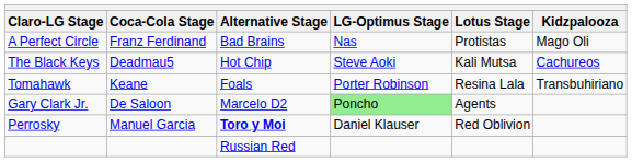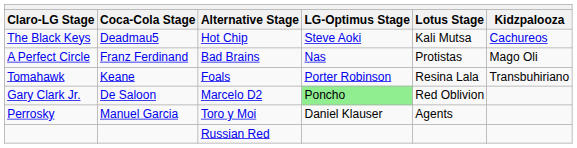 <table class="wikitable">
 <tr>
 <th colspan="6"></th>
 </tr>
 <tr>
 <th>Claro-LG Stage</th>
 <th>Coca-Cola Stage</th>
 <th>Alternative Stage</th>
 <th>LG-Optimus Stage</th>
 <th>Lotus Stage</th>
 <th>Kidzpalooza</th>
 </tr>
 <tr>
+<td><a href='#'>The Black Keys</a></td>
+<td><a href='#'>Deadmau5</a></td>
+<td><a href='#'>Hot Chip</a></td>
+<td><a href='#'>Steve Aoki</a></td>
+<td>Kali Mutsa</td>
+<td><a href='#'>Cachureos</a></td>
+</tr>
+<tr>
 <td><a href='#'>A Perfect Circle</a></td>
 <td><a href='#'>Franz Ferdinand</a></td>
 <td><a href='#'>Bad Brains</a></td>
 <td><a href='#'>Nas</a></td>
 <td>Protistas</td>
 <td>Mago Oli</td>
-</tr>
-<tr>
-<td><a href='#'>The Black Keys</a></td>
-<td><a href='#'>Deadmau5</a></td>
-<td><a href='#'>Hot Chip</a></td>
-<td><a href='#'>Steve Aoki</a></td>
-<td>Kali Mutsa</td>
-<td><a href='#'>Cachureos</a></td>
 </tr>
 <tr>
 <td><a href='#'>Tomahawk</a></td>
 <td><a href='#'>Keane</a></td>
 <td><a href='#'>Foals</a></td>
 <td><a href='#'>Porter Robinson</a></td>
 <td>Resina Lala</td>
 <td>Transbuhiriano</td>
 </tr>
 <tr>
 <td><a href='#'>Gary Clark Jr.</a></td>
 <td><a href='#'>De Saloon</a></td>
 <td><a href='#'>Marcelo D2</a></td>
 <td style="background: lightgreen;">Poncho</td>
-<td>Agents</td>
+<td>Red Oblivion</td>
 <td></td>
 </tr>
 <tr>
 <td><a href='#'>Perrosky</a></td>
 <td><a href='#'>Manuel Garcia</a></td>
-<td><strong><a href='#'>Toro y Moi</a></strong></td>
+<td><a href='#'>Toro y Moi</a></td>
 <td>Daniel Klauser</td>
-<td>Red Oblivion</td>
+<td>Agents</td>
 <td></td>
 </tr>
 <tr>
 <td></td>
 <td></td>
 <td><a href='#'>Russian Red</a></td>
 <td></td>
 <td></td>
 <td></td>
 </tr>
 </table>
